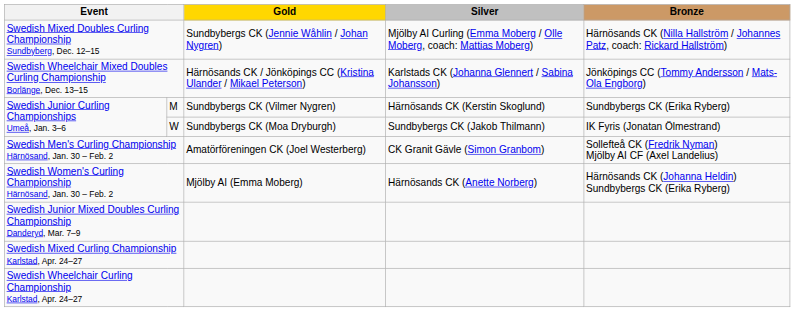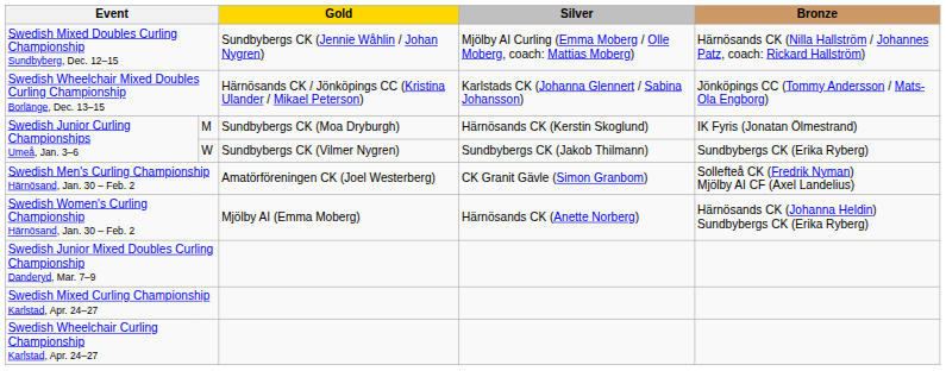 <table class="wikitable">
 <tr>
 <th colspan=2>Event</th>
 <th style="background:gold">Gold</th>
 <th style="background:silver">Silver</th>
 <th style="background:#cc9966">Bronze</th>
 </tr>
 <tr>
 <td colspan="2"><a href='#'>Swedish Mixed Doubles Curling Championship</a> <br> <small><a href='#'>Sundbyberg</a>, Dec. 12–15</small></td>
 <td>Sundbybergs CK (<a href='#'>Jennie Wåhlin</a> / <a href='#'>Johan Nygren</a>)</td>
 <td>Mjölby AI Curling (<a href='#'>Emma Moberg</a> / <a href='#'>Olle Moberg</a>, coach: <a href='#'>Mattias Moberg</a>)</td>
 <td>Härnösands CK (<a href='#'>Nilla Hallström</a> / <a href='#'>Johannes Patz</a>, coach: <a href='#'>Rickard Hallström</a>)</td>
 </tr>
 <tr>
 <td colspan="2"><a href='#'>Swedish Wheelchair Mixed Doubles Curling Championship</a> <br> <small><a href='#'>Borlänge</a>, Dec. 13–15</small></td>
 <td>Härnösands CK / Jönköpings CC (<a href='#'>Kristina Ulander</a> / <a href='#'>Mikael Peterson</a>)</td>
 <td>Karlstads CK (<a href='#'>Johanna Glennert</a> / <a href='#'>Sabina Johansson</a>)</td>
 <td>Jönköpings CC (<a href='#'>Tommy Andersson</a> / <a href='#'>Mats-Ola Engborg</a>)</td>
 </tr>
 <tr>
 <td rowspan="2"><a href='#'>Swedish Junior Curling Championships</a> <br> <small><a href='#'>Umeå</a>, Jan. 3–6</small></td>
 <td>M</td>
-<td>Sundbybergs CK (Vilmer Nygren)</td>
+<td>Sundbybergs CK (Moa Dryburgh)</td>
 <td>Härnösands CK (Kerstin Skoglund)</td>
-<td>Sundbybergs CK (Erika Ryberg)</td>
+<td>IK Fyris (Jonatan Ölmestrand)</td>
 </tr>
 <tr>
 <td>W</td>
-<td>Sundbybergs CK (Moa Dryburgh)</td>
+<td>Sundbybergs CK (Vilmer Nygren)</td>
 <td>Sundbybergs CK (Jakob Thilmann)</td>
-<td>IK Fyris (Jonatan Ölmestrand)</td>
+<td>Sundbybergs CK (Erika Ryberg)</td>
 </tr>
 <tr>
 <td colspan="2"><a href='#'>Swedish Men's Curling Championship</a> <br> <small><a href='#'>Härnösand</a>, Jan. 30 – Feb. 2</small></td>
 <td>Amatörföreningen CK (Joel Westerberg)</td>
 <td>CK Granit Gävle (<a href='#'>Simon Granbom</a>)</td>
 <td>Sollefteå CK (<a href='#'>Fredrik Nyman</a>) <br> Mjölby AI CF (Axel Landelius)</td>
 </tr>
 <tr>
 <td colspan="2"><a href='#'>Swedish Women's Curling Championship</a> <br> <small><a href='#'>Härnösand</a>, Jan. 30 – Feb. 2</small></td>
 <td>Mjölby AI (Emma Moberg)</td>
 <td>Härnösands CK (<a href='#'>Anette Norberg</a>)</td>
 <td>Härnösands CK (<a href='#'>Johanna Heldin</a>) <br> Sundbybergs CK (Erika Ryberg)</td>
 </tr>
 <tr>
 <td colspan="2"><a href='#'>Swedish Junior Mixed Doubles Curling Championship</a> <br> <small><a href='#'>Danderyd</a>, Mar. 7–9</small></td>
 <td></td>
 <td></td>
 <td></td>
 </tr>
 <tr>
 <td colspan="2"><a href='#'>Swedish Mixed Curling Championship</a> <br> <small><a href='#'>Karlstad</a>, Apr. 24–27</small></td>
 <td></td>
 <td></td>
 <td></td>
 </tr>
 <tr>
 <td colspan="2"><a href='#'>Swedish Wheelchair Curling Championship</a> <br> <small><a href='#'>Karlstad</a>, Apr. 24–27</small></td>
 <td></td>
 <td></td>
 <td></td>
 </tr>
 </table>
